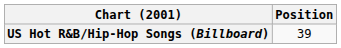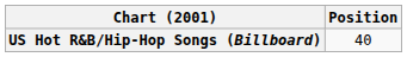 <table class="wikitable plainrowheaders" style="text-align:center">
 <tr>
 <th scope="col">Chart (2001)</th>
 <th scope="col">Position</th>
 </tr>
 <tr>
 <th scope="row">US Hot R&B/Hip-Hop Songs (<em>Billboard</em>)</th>
-<td>39</td>
+<td>40</td>
 </tr>
 </table>
